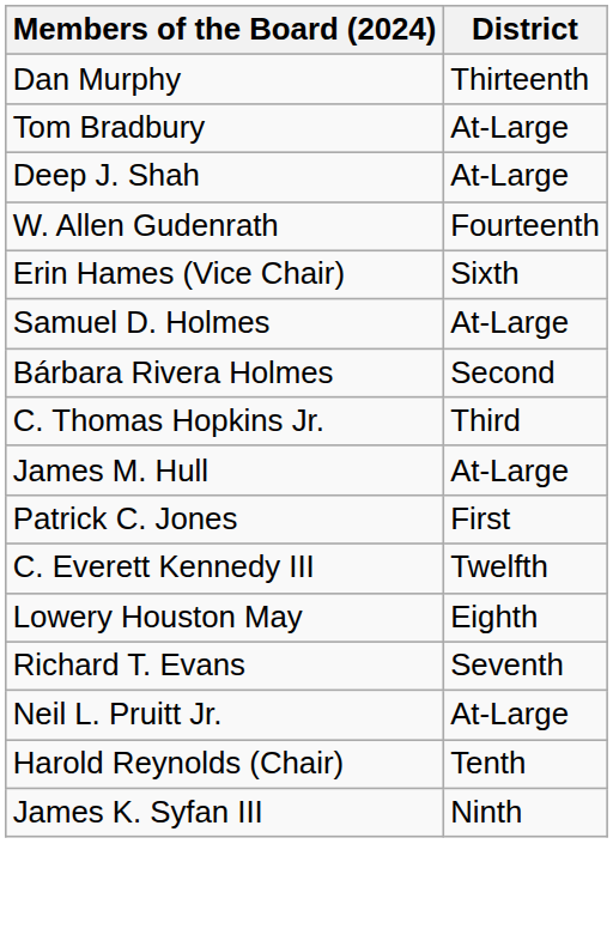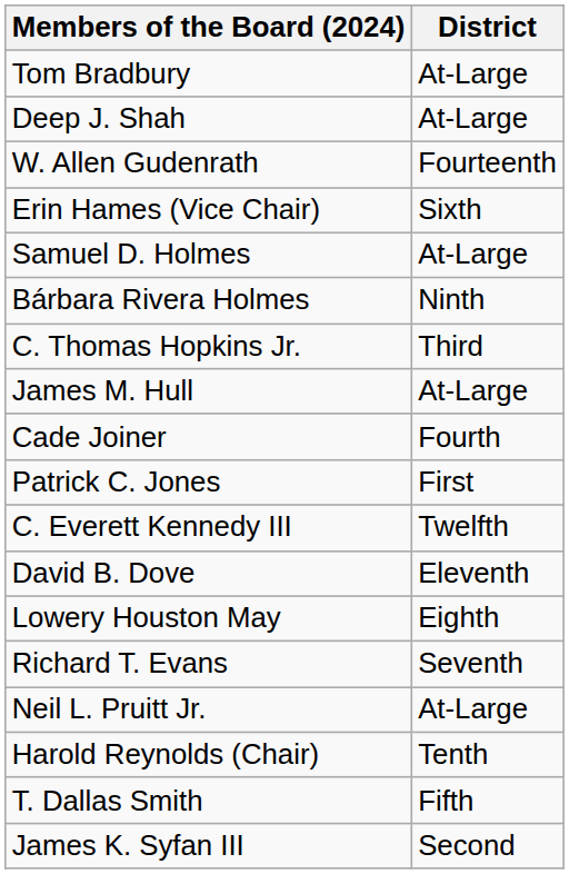 <table class="wikitable sortable">
 <tr>
 <th>Members of the Board (2024)</th>
 <th>District</th>
-</tr>
-<tr>
-<td>Dan Murphy</td>
-<td>Thirteenth</td>
 </tr>
 <tr>
 <td>Tom Bradbury</td>
 <td>At-Large</td>
 </tr>
 <tr>
 <td>Deep J. Shah</td>
 <td>At-Large</td>
 </tr>
 <tr>
 <td>W. Allen Gudenrath</td>
 <td>Fourteenth</td>
 </tr>
 <tr>
 <td>Erin Hames (Vice Chair)</td>
 <td>Sixth</td>
 </tr>
 <tr>
 <td>Samuel D. Holmes</td>
 <td>At-Large</td>
 </tr>
 <tr>
 <td>Bárbara Rivera Holmes</td>
-<td>Second</td>
+<td>Ninth</td>
 </tr>
 <tr>
 <td>C. Thomas Hopkins Jr.</td>
 <td>Third</td>
 </tr>
 <tr>
 <td>James M. Hull</td>
 <td>At-Large</td>
 </tr>
 <tr>
+<td>Cade Joiner</td>
+<td>Fourth</td>
+</tr>
+<tr>
 <td>Patrick C. Jones</td>
 <td>First</td>
 </tr>
 <tr>
 <td>C. Everett Kennedy III</td>
 <td>Twelfth</td>
+</tr>
+<tr>
+<td>David B. Dove</td>
+<td>Eleventh</td>
 </tr>
 <tr>
 <td>Lowery Houston May</td>
 <td>Eighth</td>
 </tr>
 <tr>
 <td>Richard T. Evans</td>
 <td>Seventh</td>
 </tr>
 <tr>
 <td>Neil L. Pruitt Jr.</td>
 <td>At-Large</td>
 </tr>
 <tr>
 <td>Harold Reynolds (Chair)</td>
 <td>Tenth</td>
 </tr>
 <tr>
+<td>T. Dallas Smith</td>
+<td>Fifth</td>
+</tr>
+<tr>
 <td>James K. Syfan III</td>
-<td>Ninth</td>
+<td>Second</td>
 </tr>
 </table>
